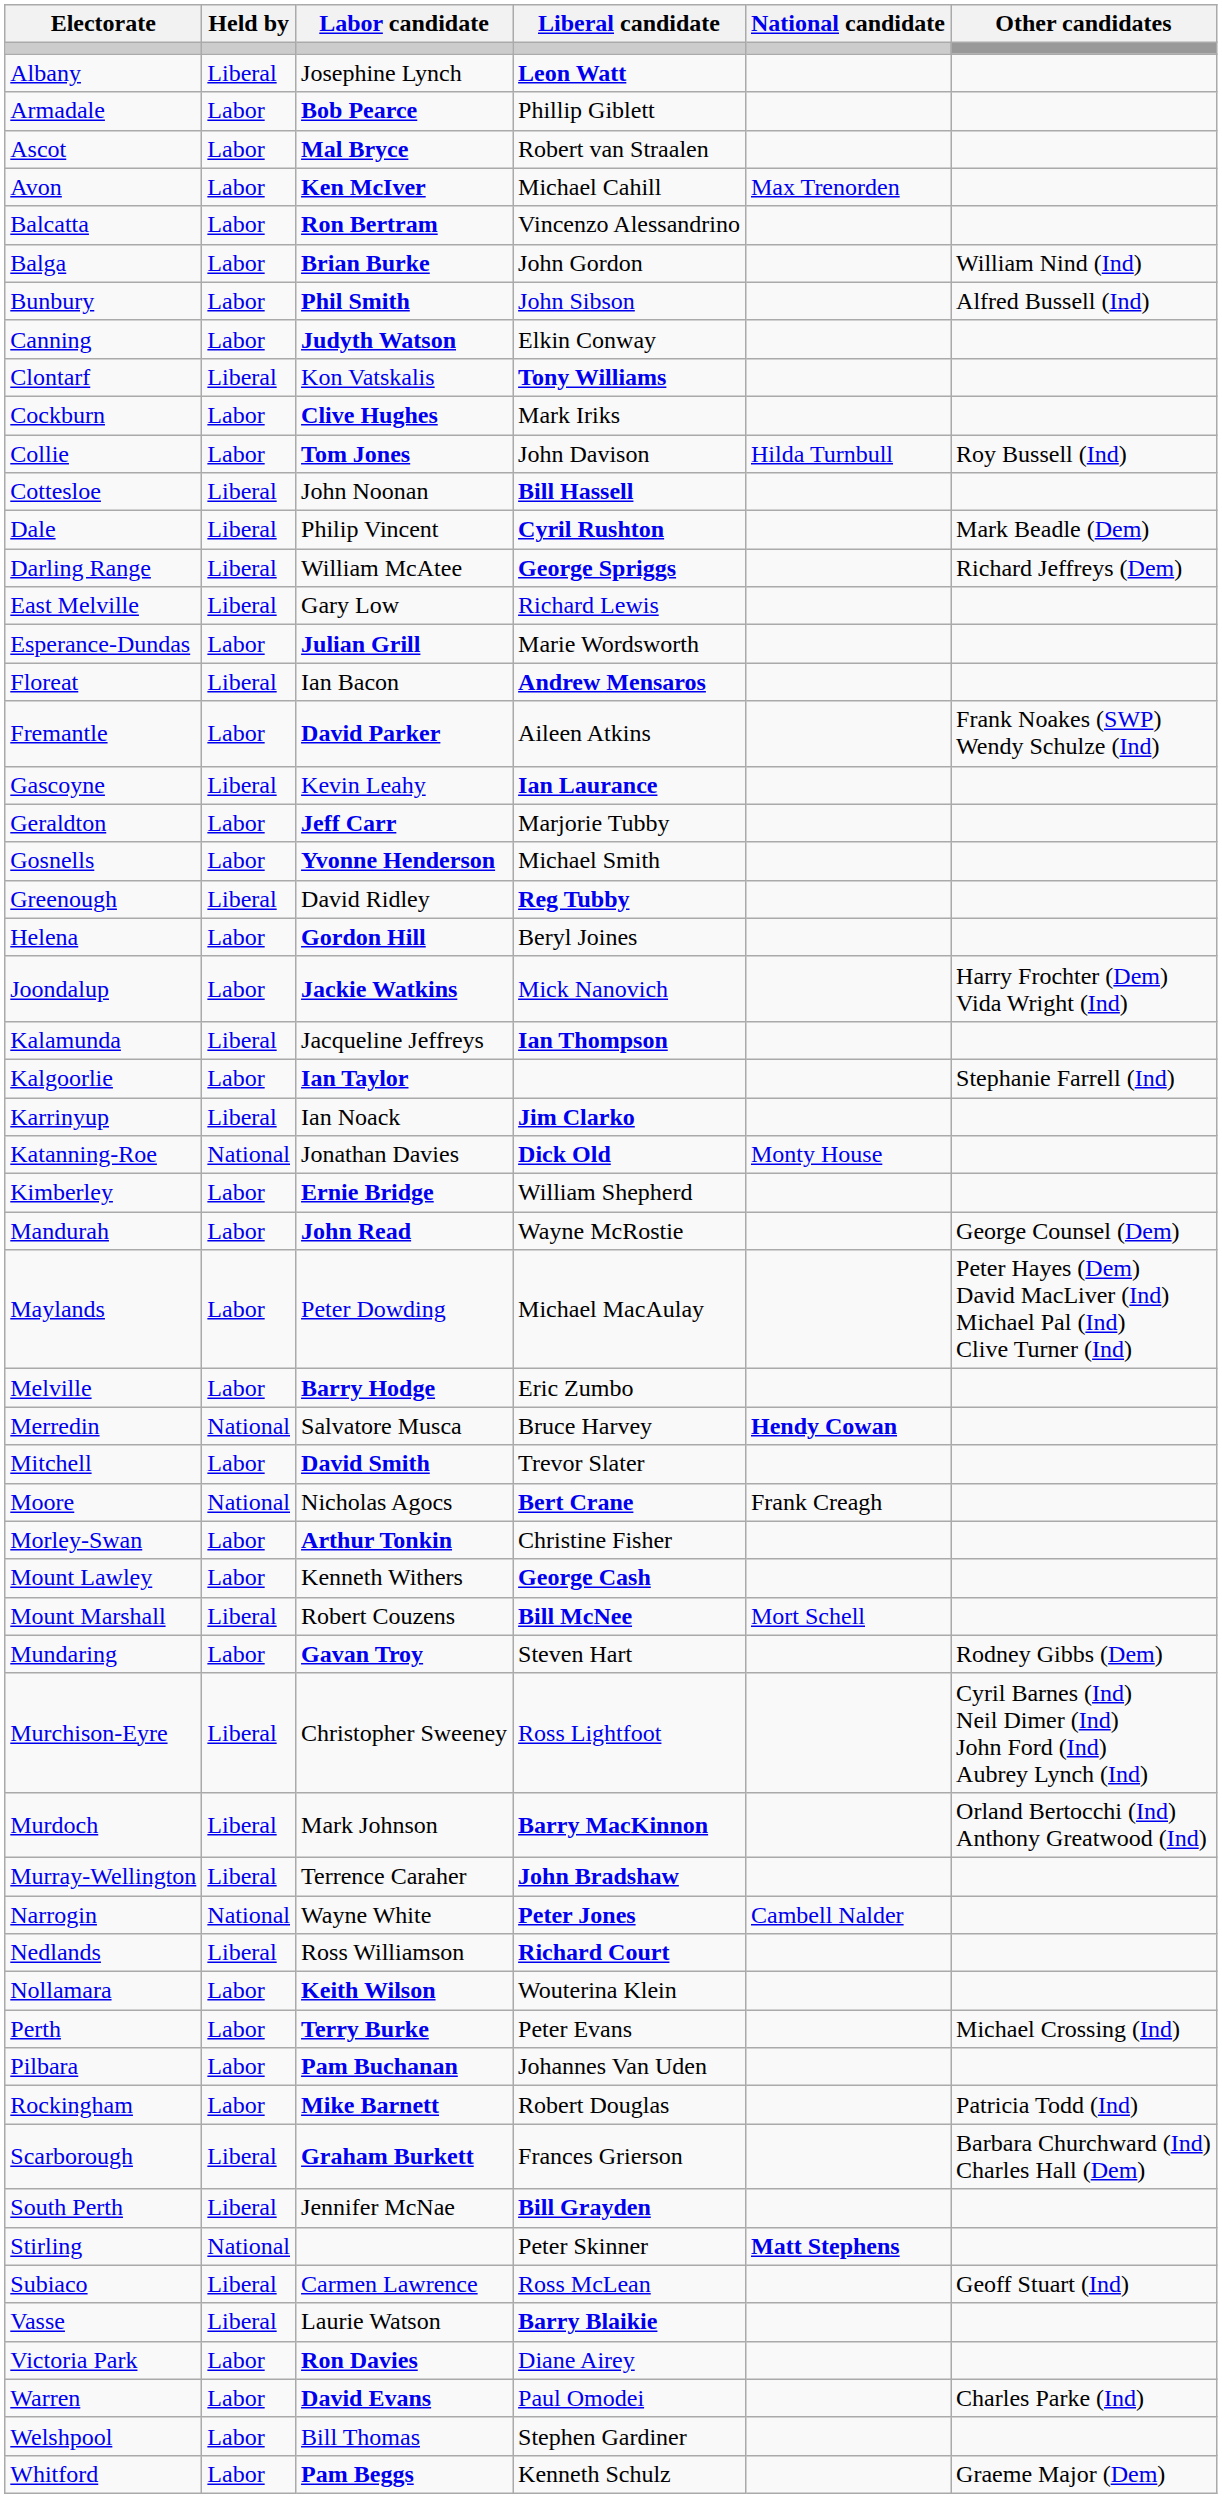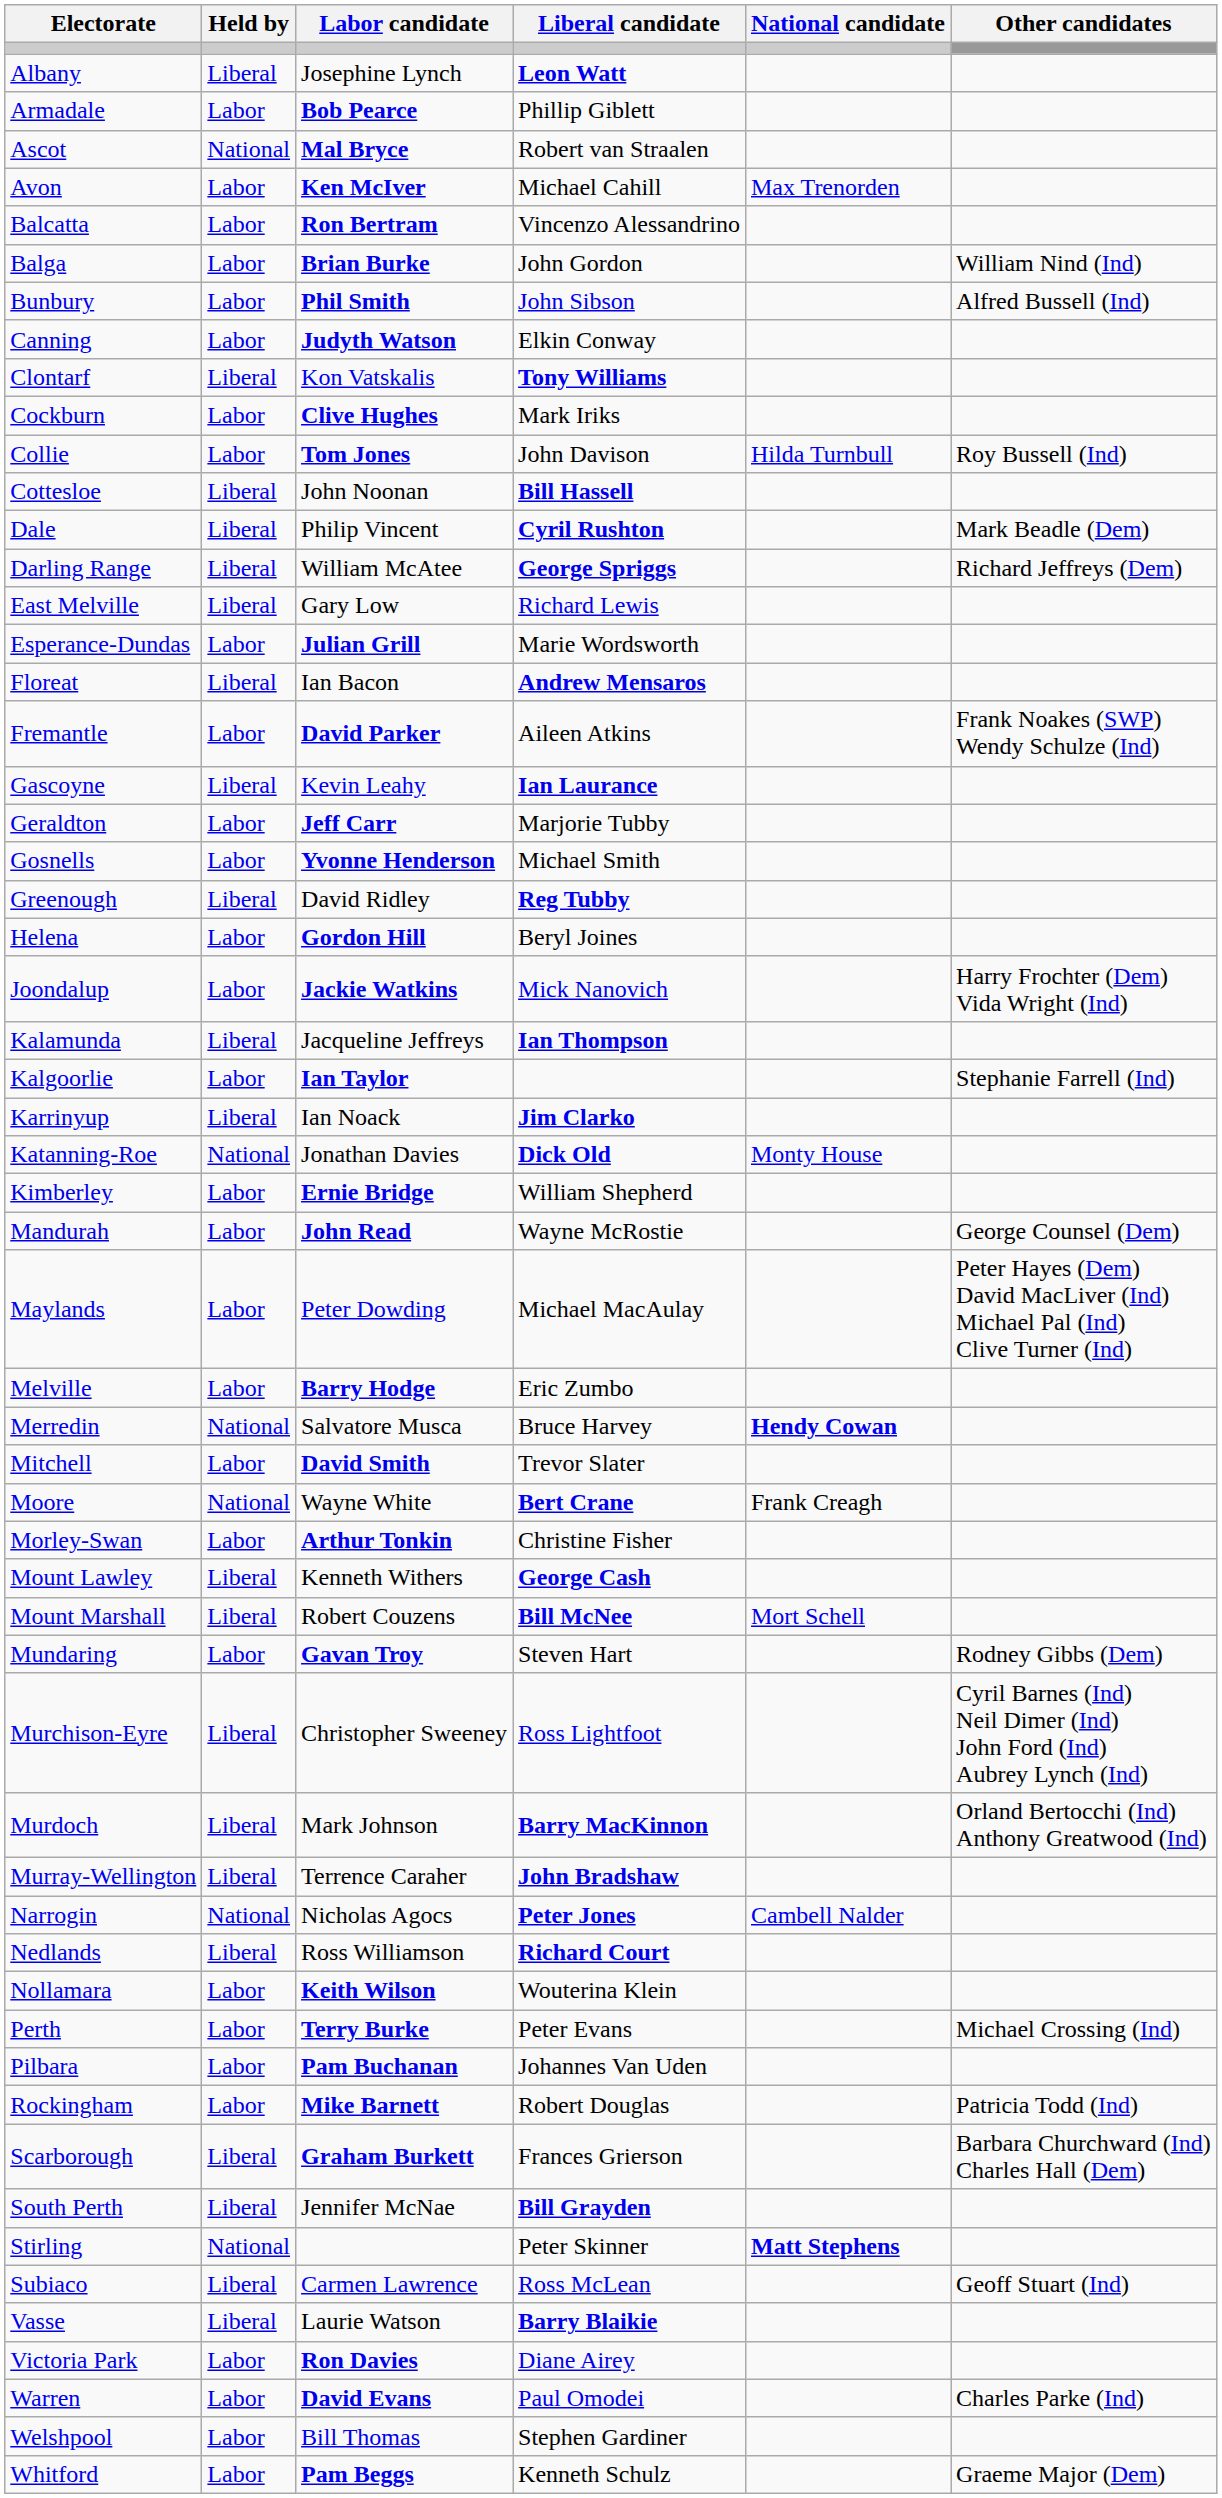 <table class="wikitable">
 <tr>
 <th>Electorate</th>
 <th>Held by</th>
 <th><a href='#'>Labor</a> candidate</th>
 <th><a href='#'>Liberal</a> candidate</th>
 <th><a href='#'>National</a> candidate</th>
 <th>Other candidates</th>
 </tr>
 <tr bgcolor="#cccccc">
 <td></td>
 <td></td>
 <td></td>
 <td></td>
 <td></td>
 <td bgcolor="#999999"></td>
 </tr>
 <tr>
 <td><a href='#'>Albany</a></td>
 <td><a href='#'>Liberal</a></td>
 <td>Josephine Lynch</td>
 <td><strong><a href='#'>Leon Watt</a></strong></td>
 <td></td>
 <td></td>
 </tr>
 <tr>
 <td><a href='#'>Armadale</a></td>
 <td><a href='#'>Labor</a></td>
 <td><strong><a href='#'>Bob Pearce</a></strong></td>
 <td>Phillip Giblett</td>
 <td></td>
 <td></td>
 </tr>
 <tr>
 <td><a href='#'>Ascot</a></td>
-<td><a href='#'>Labor</a></td>
+<td><a href='#'>National</a></td>
 <td><strong><a href='#'>Mal Bryce</a></strong></td>
 <td>Robert van Straalen</td>
 <td></td>
 <td></td>
 </tr>
 <tr>
 <td><a href='#'>Avon</a></td>
 <td><a href='#'>Labor</a></td>
 <td><strong><a href='#'>Ken McIver</a></strong></td>
 <td>Michael Cahill</td>
 <td><a href='#'>Max Trenorden</a></td>
 <td></td>
 </tr>
 <tr>
 <td><a href='#'>Balcatta</a></td>
 <td><a href='#'>Labor</a></td>
 <td><strong><a href='#'>Ron Bertram</a></strong></td>
 <td>Vincenzo Alessandrino</td>
 <td></td>
 <td></td>
 </tr>
 <tr>
 <td><a href='#'>Balga</a></td>
 <td><a href='#'>Labor</a></td>
 <td><strong><a href='#'>Brian Burke</a></strong></td>
 <td>John Gordon</td>
 <td></td>
 <td>William Nind (<a href='#'>Ind</a>)</td>
 </tr>
 <tr>
 <td><a href='#'>Bunbury</a></td>
 <td><a href='#'>Labor</a></td>
 <td><strong><a href='#'>Phil Smith</a></strong></td>
 <td><a href='#'>John Sibson</a></td>
 <td></td>
 <td>Alfred Bussell (<a href='#'>Ind</a>)</td>
 </tr>
 <tr>
 <td><a href='#'>Canning</a></td>
 <td><a href='#'>Labor</a></td>
 <td><strong><a href='#'>Judyth Watson</a></strong></td>
 <td>Elkin Conway</td>
 <td></td>
 <td></td>
 </tr>
 <tr>
 <td><a href='#'>Clontarf</a></td>
 <td><a href='#'>Liberal</a></td>
 <td><a href='#'>Kon Vatskalis</a></td>
 <td><strong><a href='#'>Tony Williams</a></strong></td>
 <td></td>
 <td></td>
 </tr>
 <tr>
 <td><a href='#'>Cockburn</a></td>
 <td><a href='#'>Labor</a></td>
 <td><strong><a href='#'>Clive Hughes</a></strong></td>
 <td>Mark Iriks</td>
 <td></td>
 <td></td>
 </tr>
 <tr>
 <td><a href='#'>Collie</a></td>
 <td><a href='#'>Labor</a></td>
 <td><strong><a href='#'>Tom Jones</a></strong></td>
 <td>John Davison</td>
 <td><a href='#'>Hilda Turnbull</a></td>
 <td>Roy Bussell (<a href='#'>Ind</a>)</td>
 </tr>
 <tr>
 <td><a href='#'>Cottesloe</a></td>
 <td><a href='#'>Liberal</a></td>
 <td>John Noonan</td>
 <td><strong><a href='#'>Bill Hassell</a></strong></td>
 <td></td>
 <td></td>
 </tr>
 <tr>
 <td><a href='#'>Dale</a></td>
 <td><a href='#'>Liberal</a></td>
 <td>Philip Vincent</td>
 <td><strong><a href='#'>Cyril Rushton</a></strong></td>
 <td></td>
 <td>Mark Beadle (<a href='#'>Dem</a>)</td>
 </tr>
 <tr>
 <td><a href='#'>Darling Range</a></td>
 <td><a href='#'>Liberal</a></td>
 <td>William McAtee</td>
 <td><strong><a href='#'>George Spriggs</a></strong></td>
 <td></td>
 <td>Richard Jeffreys (<a href='#'>Dem</a>)</td>
 </tr>
 <tr>
 <td><a href='#'>East Melville</a></td>
 <td><a href='#'>Liberal</a></td>
 <td>Gary Low</td>
 <td><a href='#'>Richard Lewis</a></td>
 <td></td>
 <td></td>
 </tr>
 <tr>
 <td><a href='#'>Esperance-Dundas</a></td>
 <td><a href='#'>Labor</a></td>
 <td><strong><a href='#'>Julian Grill</a></strong></td>
 <td>Marie Wordsworth</td>
 <td></td>
 <td></td>
 </tr>
 <tr>
 <td><a href='#'>Floreat</a></td>
 <td><a href='#'>Liberal</a></td>
 <td>Ian Bacon</td>
 <td><strong><a href='#'>Andrew Mensaros</a></strong></td>
 <td></td>
 <td></td>
 </tr>
 <tr>
 <td><a href='#'>Fremantle</a></td>
 <td><a href='#'>Labor</a></td>
 <td><strong><a href='#'>David Parker</a></strong></td>
 <td>Aileen Atkins</td>
 <td></td>
 <td>Frank Noakes (<a href='#'>SWP</a>) <br> Wendy Schulze (<a href='#'>Ind</a>)</td>
 </tr>
 <tr>
 <td><a href='#'>Gascoyne</a></td>
 <td><a href='#'>Liberal</a></td>
 <td><a href='#'>Kevin Leahy</a></td>
 <td><strong><a href='#'>Ian Laurance</a></strong></td>
 <td></td>
 <td></td>
 </tr>
 <tr>
 <td><a href='#'>Geraldton</a></td>
 <td><a href='#'>Labor</a></td>
 <td><strong><a href='#'>Jeff Carr</a></strong></td>
 <td>Marjorie Tubby</td>
 <td></td>
 <td></td>
 </tr>
 <tr>
 <td><a href='#'>Gosnells</a></td>
 <td><a href='#'>Labor</a></td>
 <td><strong><a href='#'>Yvonne Henderson</a></strong></td>
 <td>Michael Smith</td>
 <td></td>
 <td></td>
 </tr>
 <tr>
 <td><a href='#'>Greenough</a></td>
 <td><a href='#'>Liberal</a></td>
 <td>David Ridley</td>
 <td><strong><a href='#'>Reg Tubby</a></strong></td>
 <td></td>
 <td></td>
 </tr>
 <tr>
 <td><a href='#'>Helena</a></td>
 <td><a href='#'>Labor</a></td>
 <td><strong><a href='#'>Gordon Hill</a></strong></td>
 <td>Beryl Joines</td>
 <td></td>
 <td></td>
 </tr>
 <tr>
 <td><a href='#'>Joondalup</a></td>
 <td><a href='#'>Labor</a></td>
 <td><strong><a href='#'>Jackie Watkins</a></strong></td>
 <td><a href='#'>Mick Nanovich</a></td>
 <td></td>
 <td>Harry Frochter (<a href='#'>Dem</a>) <br> Vida Wright (<a href='#'>Ind</a>)</td>
 </tr>
 <tr>
 <td><a href='#'>Kalamunda</a></td>
 <td><a href='#'>Liberal</a></td>
 <td>Jacqueline Jeffreys</td>
 <td><strong><a href='#'>Ian Thompson</a></strong></td>
 <td></td>
 <td></td>
 </tr>
 <tr>
 <td><a href='#'>Kalgoorlie</a></td>
 <td><a href='#'>Labor</a></td>
 <td><strong><a href='#'>Ian Taylor</a></strong></td>
 <td></td>
 <td></td>
 <td>Stephanie Farrell (<a href='#'>Ind</a>)</td>
 </tr>
 <tr>
 <td><a href='#'>Karrinyup</a></td>
 <td><a href='#'>Liberal</a></td>
 <td>Ian Noack</td>
 <td><strong><a href='#'>Jim Clarko</a></strong></td>
 <td></td>
 <td></td>
 </tr>
 <tr>
 <td><a href='#'>Katanning-Roe</a></td>
 <td><a href='#'>National</a></td>
 <td>Jonathan Davies</td>
 <td><strong><a href='#'>Dick Old</a></strong></td>
 <td><a href='#'>Monty House</a></td>
 <td></td>
 </tr>
 <tr>
 <td><a href='#'>Kimberley</a></td>
 <td><a href='#'>Labor</a></td>
 <td><strong><a href='#'>Ernie Bridge</a></strong></td>
 <td>William Shepherd</td>
 <td></td>
 <td></td>
 </tr>
 <tr>
 <td><a href='#'>Mandurah</a></td>
 <td><a href='#'>Labor</a></td>
 <td><strong><a href='#'>John Read</a></strong></td>
 <td>Wayne McRostie</td>
 <td></td>
 <td>George Counsel (<a href='#'>Dem</a>)</td>
 </tr>
 <tr>
 <td><a href='#'>Maylands</a></td>
 <td><a href='#'>Labor</a></td>
 <td><a href='#'>Peter Dowding</a></td>
 <td>Michael MacAulay</td>
 <td></td>
 <td>Peter Hayes (<a href='#'>Dem</a>) <br> David MacLiver (<a href='#'>Ind</a>) <br> Michael Pal (<a href='#'>Ind</a>) <br> Clive Turner (<a href='#'>Ind</a>)</td>
 </tr>
 <tr>
 <td><a href='#'>Melville</a></td>
 <td><a href='#'>Labor</a></td>
 <td><strong><a href='#'>Barry Hodge</a></strong></td>
 <td>Eric Zumbo</td>
 <td></td>
 <td></td>
 </tr>
 <tr>
 <td><a href='#'>Merredin</a></td>
 <td><a href='#'>National</a></td>
 <td>Salvatore Musca</td>
 <td>Bruce Harvey</td>
 <td><strong><a href='#'>Hendy Cowan</a></strong></td>
 <td></td>
 </tr>
 <tr>
 <td><a href='#'>Mitchell</a></td>
 <td><a href='#'>Labor</a></td>
 <td><strong><a href='#'>David Smith</a></strong></td>
 <td>Trevor Slater</td>
 <td></td>
 <td></td>
 </tr>
 <tr>
 <td><a href='#'>Moore</a></td>
 <td><a href='#'>National</a></td>
-<td>Nicholas Agocs</td>
+<td>Wayne White</td>
 <td><strong><a href='#'>Bert Crane</a></strong></td>
 <td>Frank Creagh</td>
 <td></td>
 </tr>
 <tr>
 <td><a href='#'>Morley-Swan</a></td>
 <td><a href='#'>Labor</a></td>
 <td><strong><a href='#'>Arthur Tonkin</a></strong></td>
 <td>Christine Fisher</td>
 <td></td>
 <td></td>
 </tr>
 <tr>
 <td><a href='#'>Mount Lawley</a></td>
-<td><a href='#'>Labor</a></td>
+<td><a href='#'>Liberal</a></td>
 <td>Kenneth Withers</td>
 <td><strong><a href='#'>George Cash</a></strong></td>
 <td></td>
 <td></td>
 </tr>
 <tr>
 <td><a href='#'>Mount Marshall</a></td>
 <td><a href='#'>Liberal</a></td>
 <td>Robert Couzens</td>
 <td><strong><a href='#'>Bill McNee</a></strong></td>
 <td><a href='#'>Mort Schell</a></td>
 <td></td>
 </tr>
 <tr>
 <td><a href='#'>Mundaring</a></td>
 <td><a href='#'>Labor</a></td>
 <td><strong><a href='#'>Gavan Troy</a></strong></td>
 <td>Steven Hart</td>
 <td></td>
 <td>Rodney Gibbs (<a href='#'>Dem</a>)</td>
 </tr>
 <tr>
 <td><a href='#'>Murchison-Eyre</a></td>
 <td><a href='#'>Liberal</a></td>
 <td>Christopher Sweeney</td>
 <td><a href='#'>Ross Lightfoot</a></td>
 <td></td>
 <td>Cyril Barnes (<a href='#'>Ind</a>) <br> Neil Dimer (<a href='#'>Ind</a>) <br> John Ford (<a href='#'>Ind</a>) <br> Aubrey Lynch (<a href='#'>Ind</a>)</td>
 </tr>
 <tr>
 <td><a href='#'>Murdoch</a></td>
 <td><a href='#'>Liberal</a></td>
 <td>Mark Johnson</td>
 <td><strong><a href='#'>Barry MacKinnon</a></strong></td>
 <td></td>
 <td>Orland Bertocchi (<a href='#'>Ind</a>) <br> Anthony Greatwood (<a href='#'>Ind</a>)</td>
 </tr>
 <tr>
 <td><a href='#'>Murray-Wellington</a></td>
 <td><a href='#'>Liberal</a></td>
 <td>Terrence Caraher</td>
 <td><strong><a href='#'>John Bradshaw</a></strong></td>
 <td></td>
 <td></td>
 </tr>
 <tr>
 <td><a href='#'>Narrogin</a></td>
 <td><a href='#'>National</a></td>
-<td>Wayne White</td>
+<td>Nicholas Agocs</td>
 <td><strong><a href='#'>Peter Jones</a></strong></td>
 <td><a href='#'>Cambell Nalder</a></td>
 <td></td>
 </tr>
 <tr>
 <td><a href='#'>Nedlands</a></td>
 <td><a href='#'>Liberal</a></td>
 <td>Ross Williamson</td>
 <td><strong><a href='#'>Richard Court</a></strong></td>
 <td></td>
 <td></td>
 </tr>
 <tr>
 <td><a href='#'>Nollamara</a></td>
 <td><a href='#'>Labor</a></td>
 <td><strong><a href='#'>Keith Wilson</a></strong></td>
 <td>Wouterina Klein</td>
 <td></td>
 <td></td>
 </tr>
 <tr>
 <td><a href='#'>Perth</a></td>
 <td><a href='#'>Labor</a></td>
 <td><strong><a href='#'>Terry Burke</a></strong></td>
 <td>Peter Evans</td>
 <td></td>
 <td>Michael Crossing (<a href='#'>Ind</a>)</td>
 </tr>
 <tr>
 <td><a href='#'>Pilbara</a></td>
 <td><a href='#'>Labor</a></td>
 <td><strong><a href='#'>Pam Buchanan</a></strong></td>
 <td>Johannes Van Uden</td>
 <td></td>
 <td></td>
 </tr>
 <tr>
 <td><a href='#'>Rockingham</a></td>
 <td><a href='#'>Labor</a></td>
 <td><strong><a href='#'>Mike Barnett</a></strong></td>
 <td>Robert Douglas</td>
 <td></td>
 <td>Patricia Todd (<a href='#'>Ind</a>)</td>
 </tr>
 <tr>
 <td><a href='#'>Scarborough</a></td>
 <td><a href='#'>Liberal</a></td>
 <td><strong><a href='#'>Graham Burkett</a></strong></td>
 <td>Frances Grierson</td>
 <td></td>
 <td>Barbara Churchward (<a href='#'>Ind</a>) <br> Charles Hall (<a href='#'>Dem</a>)</td>
 </tr>
 <tr>
 <td><a href='#'>South Perth</a></td>
 <td><a href='#'>Liberal</a></td>
 <td>Jennifer McNae</td>
 <td><strong><a href='#'>Bill Grayden</a></strong></td>
 <td></td>
 <td></td>
 </tr>
 <tr>
 <td><a href='#'>Stirling</a></td>
 <td><a href='#'>National</a></td>
 <td></td>
 <td>Peter Skinner</td>
 <td><strong><a href='#'>Matt Stephens</a></strong></td>
 <td></td>
 </tr>
 <tr>
 <td><a href='#'>Subiaco</a></td>
 <td><a href='#'>Liberal</a></td>
 <td><a href='#'>Carmen Lawrence</a></td>
 <td><a href='#'>Ross McLean</a></td>
 <td></td>
 <td>Geoff Stuart (<a href='#'>Ind</a>)</td>
 </tr>
 <tr>
 <td><a href='#'>Vasse</a></td>
 <td><a href='#'>Liberal</a></td>
 <td>Laurie Watson</td>
 <td><strong><a href='#'>Barry Blaikie</a></strong></td>
 <td></td>
 <td></td>
 </tr>
 <tr>
 <td><a href='#'>Victoria Park</a></td>
 <td><a href='#'>Labor</a></td>
 <td><strong><a href='#'>Ron Davies</a></strong></td>
 <td><a href='#'>Diane Airey</a></td>
 <td></td>
 <td></td>
 </tr>
 <tr>
 <td><a href='#'>Warren</a></td>
 <td><a href='#'>Labor</a></td>
 <td><strong><a href='#'>David Evans</a></strong></td>
 <td><a href='#'>Paul Omodei</a></td>
 <td></td>
 <td>Charles Parke (<a href='#'>Ind</a>)</td>
 </tr>
 <tr>
 <td><a href='#'>Welshpool</a></td>
 <td><a href='#'>Labor</a></td>
 <td><a href='#'>Bill Thomas</a></td>
 <td>Stephen Gardiner</td>
 <td></td>
 <td></td>
 </tr>
 <tr>
 <td><a href='#'>Whitford</a></td>
 <td><a href='#'>Labor</a></td>
 <td><strong><a href='#'>Pam Beggs</a></strong></td>
 <td>Kenneth Schulz</td>
 <td></td>
 <td>Graeme Major (<a href='#'>Dem</a>)</td>
 </tr>
 </table>
